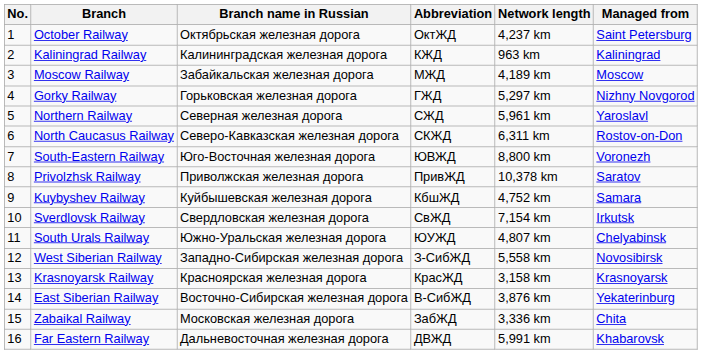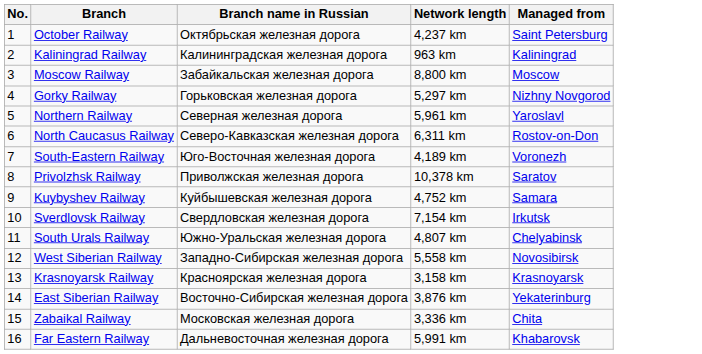 <table class="wikitable sortable sticky-header-multi">
 <tr>
 <th>No.</th>
 <th>Branch</th>
 <th>Branch name in Russian</th>
-<th>Abbreviation</th>
 <th>Network length</th>
 <th>Managed from</th>
 </tr>
 <tr>
 <td>1</td>
 <td><a href='#'>October Railway</a></td>
 <td>Октябрьская железная дорога</td>
-<td>ОктЖД</td>
 <td>4,237 km</td>
 <td><a href='#'>Saint Petersburg</a></td>
 </tr>
 <tr>
 <td>2</td>
 <td><a href='#'>Kaliningrad Railway</a></td>
 <td>Калининградская железная дорога</td>
-<td>КЖД</td>
 <td>963 km</td>
 <td><a href='#'>Kaliningrad</a></td>
 </tr>
 <tr>
 <td>3</td>
 <td><a href='#'>Moscow Railway</a></td>
 <td>Забайкальская железная дорога</td>
-<td>МЖД</td>
-<td>4,189 km</td>
+<td>8,800 km</td>
 <td><a href='#'>Moscow</a></td>
 </tr>
 <tr>
 <td>4</td>
 <td><a href='#'>Gorky Railway</a></td>
 <td>Горьковская железная дорога</td>
-<td>ГЖД</td>
 <td>5,297 km</td>
 <td><a href='#'>Nizhny Novgorod</a></td>
 </tr>
 <tr>
 <td>5</td>
 <td><a href='#'>Northern Railway</a></td>
 <td>Северная железная дорога</td>
-<td>СЖД</td>
 <td>5,961 km</td>
 <td><a href='#'>Yaroslavl</a></td>
 </tr>
 <tr>
 <td>6</td>
 <td><a href='#'>North Caucasus Railway</a></td>
 <td>Северо-Кавказская железная дорога</td>
-<td>СКЖД</td>
 <td>6,311 km</td>
 <td><a href='#'>Rostov-on-Don</a></td>
 </tr>
 <tr>
 <td>7</td>
 <td><a href='#'>South-Eastern Railway</a></td>
 <td>Юго-Восточная железная дорога</td>
-<td>ЮВЖД</td>
-<td>8,800 km</td>
+<td>4,189 km</td>
 <td><a href='#'>Voronezh</a></td>
 </tr>
 <tr>
 <td>8</td>
 <td><a href='#'>Privolzhsk Railway</a></td>
 <td>Приволжская железная дорога</td>
-<td>ПривЖД</td>
 <td>10,378 km</td>
 <td><a href='#'>Saratov</a></td>
 </tr>
 <tr>
 <td>9</td>
 <td><a href='#'>Kuybyshev Railway</a></td>
 <td>Куйбышевская железная дорога</td>
-<td>КбшЖД</td>
 <td>4,752 km</td>
 <td><a href='#'>Samara</a></td>
 </tr>
 <tr>
 <td>10</td>
 <td><a href='#'>Sverdlovsk Railway</a></td>
 <td>Свердловская железная дорога</td>
-<td>СвЖД</td>
 <td>7,154 km</td>
 <td><a href='#'>Irkutsk</a></td>
 </tr>
 <tr>
 <td>11</td>
 <td><a href='#'>South Urals Railway</a></td>
 <td>Южно-Уральская железная дорога</td>
-<td>ЮУЖД</td>
 <td>4,807 km</td>
 <td><a href='#'>Chelyabinsk</a></td>
 </tr>
 <tr>
 <td>12</td>
 <td><a href='#'>West Siberian Railway</a></td>
 <td>Западно-Сибирская железная дорога</td>
-<td>З-СибЖД</td>
 <td>5,558 km</td>
 <td><a href='#'>Novosibirsk</a></td>
 </tr>
 <tr>
 <td>13</td>
 <td><a href='#'>Krasnoyarsk Railway</a></td>
 <td>Красноярская железная дорога</td>
-<td>КрасЖД</td>
 <td>3,158 km</td>
 <td><a href='#'>Krasnoyarsk</a></td>
 </tr>
 <tr>
 <td>14</td>
 <td><a href='#'>East Siberian Railway</a></td>
 <td>Восточно-Сибирская железная дорога</td>
-<td>В-СибЖД</td>
 <td>3,876 km</td>
 <td><a href='#'>Yekaterinburg</a></td>
 </tr>
 <tr>
 <td>15</td>
 <td><a href='#'>Zabaikal Railway</a></td>
 <td>Московская железная дорога</td>
-<td>ЗабЖД</td>
 <td>3,336 km</td>
 <td><a href='#'>Chita</a></td>
 </tr>
 <tr>
 <td>16</td>
 <td><a href='#'>Far Eastern Railway</a></td>
 <td>Дальневосточная железная дорога</td>
-<td>ДВЖД</td>
 <td>5,991 km</td>
 <td><a href='#'>Khabarovsk</a></td>
 </tr>
 </table>
